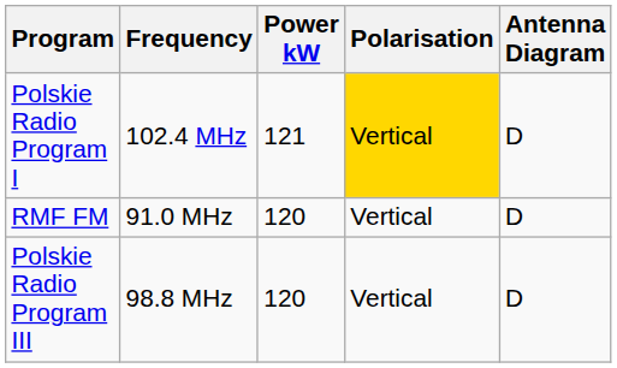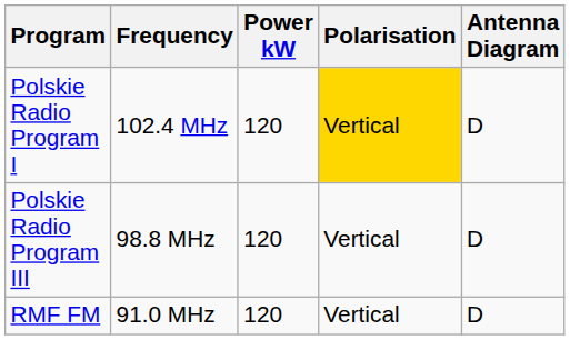 <table class="wikitable" style="width: 350px;">
 <tr>
 <th>Program</th>
 <th>Frequency</th>
 <th>Power <a href='#'>kW</a></th>
 <th>Polarisation</th>
 <th>Antenna Diagram</th>
 </tr>
 <tr>
 <td><a href='#'>Polskie Radio Program I</a></td>
 <td>102.4 <a href='#'>MHz</a></td>
-<td>121</td>
+<td>120</td>
 <td style="background: gold;">Vertical</td>
+<td>D</td>
+</tr>
+<tr>
+<td><a href='#'>Polskie Radio Program III</a></td>
+<td>98.8 MHz</td>
+<td>120</td>
+<td>Vertical</td>
 <td>D</td>
 </tr>
 <tr>
 <td><a href='#'>RMF FM</a></td>
 <td>91.0 MHz</td>
 <td>120</td>
 <td>Vertical</td>
 <td>D</td>
 </tr>
-<tr>
-<td><a href='#'>Polskie Radio Program III</a></td>
-<td>98.8 MHz</td>
-<td>120</td>
-<td>Vertical</td>
-<td>D</td>
-</tr>
 </table>
